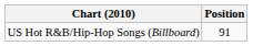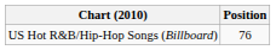 <table class="wikitable sortable">
 <tr>
 <th>Chart (2010)</th>
 <th>Position</th>
 </tr>
 <tr>
 <td>US Hot R&B/Hip-Hop Songs (<em>Billboard</em>)</td>
-<td style="text-align:center;">91</td>
+<td style="text-align:center;">76</td>
 </tr>
 </table>
